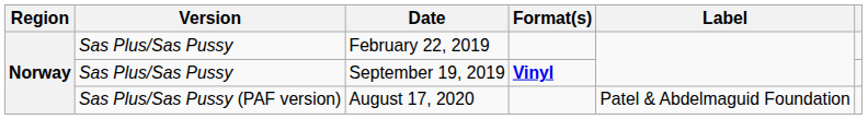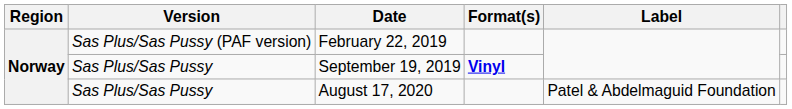 <table class="wikitable plainrowheaders">
 <tr>
 <th scope="col">Region</th>
 <th scope="col">Version</th>
 <th scope="col">Date</th>
 <th scope="col">Format(s)</th>
 <th scope="col">Label</th>
 <th scope="col"></th>
 </tr>
 <tr>
 <th scope="row" rowspan="3">Norway</th>
-<td><em>Sas Plus/Sas Pussy</em></td>
+<td><em>Sas Plus/Sas Pussy</em> (PAF version)</td>
 <td>February 22, 2019</td>
 <td></td>
 <td rowspan="2"></td>
 <td style="text-align:center;"></td>
 </tr>
 <tr>
 <td><em>Sas Plus/Sas Pussy</em></td>
 <td>September 19, 2019</td>
 <td><strong><a href='#'>Vinyl</a></strong></td>
 <td style="text-align:center;"></td>
 </tr>
 <tr>
-<td><em>Sas Plus/Sas Pussy</em> (PAF version)</td>
+<td><em>Sas Plus/Sas Pussy</em></td>
 <td>August 17, 2020</td>
 <td></td>
 <td>Patel & Abdelmaguid Foundation</td>
 <td style="text-align:center;"></td>
 </tr>
 </table>
